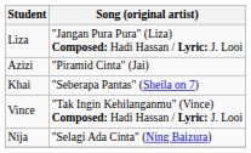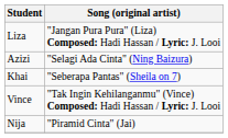 <table class="wikitable" style="font-size:90%;">
 <tr>
 <th>Student</th>
 <th>Song (original artist)</th>
 </tr>
 <tr>
 <td>Liza</td>
 <td>"Jangan Pura Pura" (Liza) <br> <strong>Composed:</strong> Hadi Hassan / <strong>Lyric:</strong> J. Looi</td>
 </tr>
 <tr>
 <td>Azizi</td>
-<td>"Piramid Cinta" (Jai)</td>
+<td>"Selagi Ada Cinta" (<a href='#'>Ning Baizura</a>)</td>
 </tr>
 <tr>
 <td>Khai</td>
 <td>"Seberapa Pantas" (<a href='#'>Sheila on 7</a>)</td>
 </tr>
 <tr>
 <td>Vince</td>
 <td>"Tak Ingin Kehilanganmu" (Vince) <br> <strong>Composed:</strong> Hadi Hassan / <strong>Lyric:</strong> J. Looi</td>
 </tr>
 <tr>
 <td>Nija</td>
-<td>"Selagi Ada Cinta" (<a href='#'>Ning Baizura</a>)</td>
+<td>"Piramid Cinta" (Jai)</td>
 </tr>
 <tr>
 </tr>
 </table>
